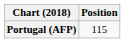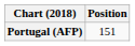 <table class="wikitable plainrowheaders" style="text-align:center">
 <tr>
 <th scope="col">Chart (2018)</th>
 <th scope="col">Position</th>
 </tr>
 <tr>
 <th scope="row">Portugal (AFP)</th>
-<td>115</td>
+<td>151</td>
 </tr>
 </table>
